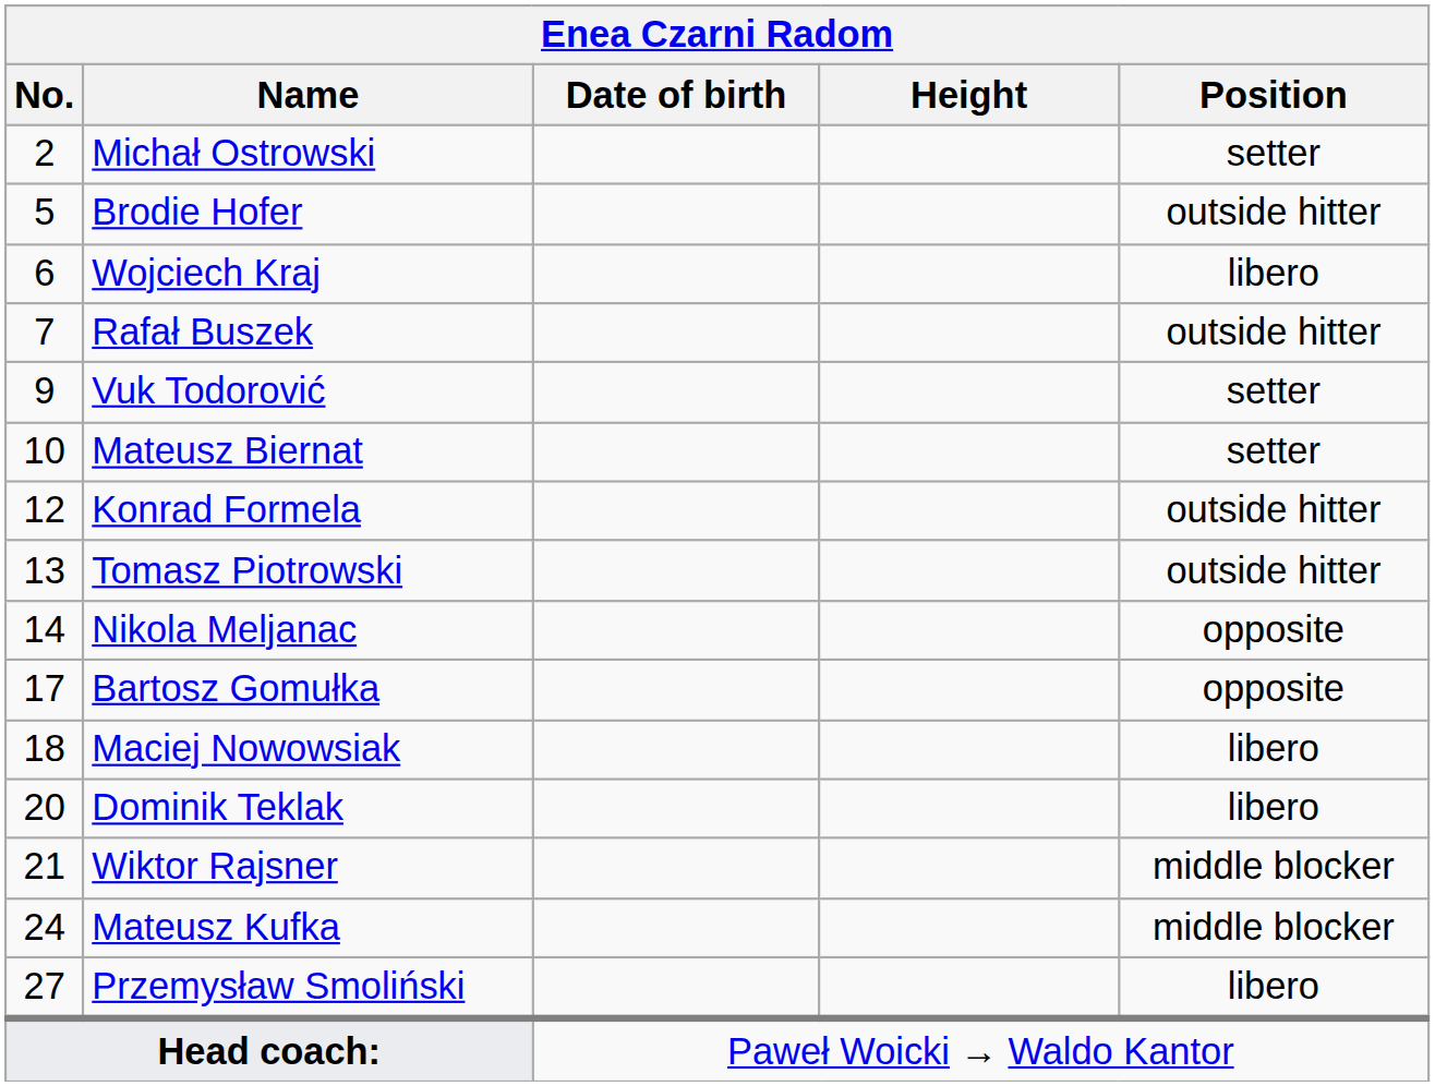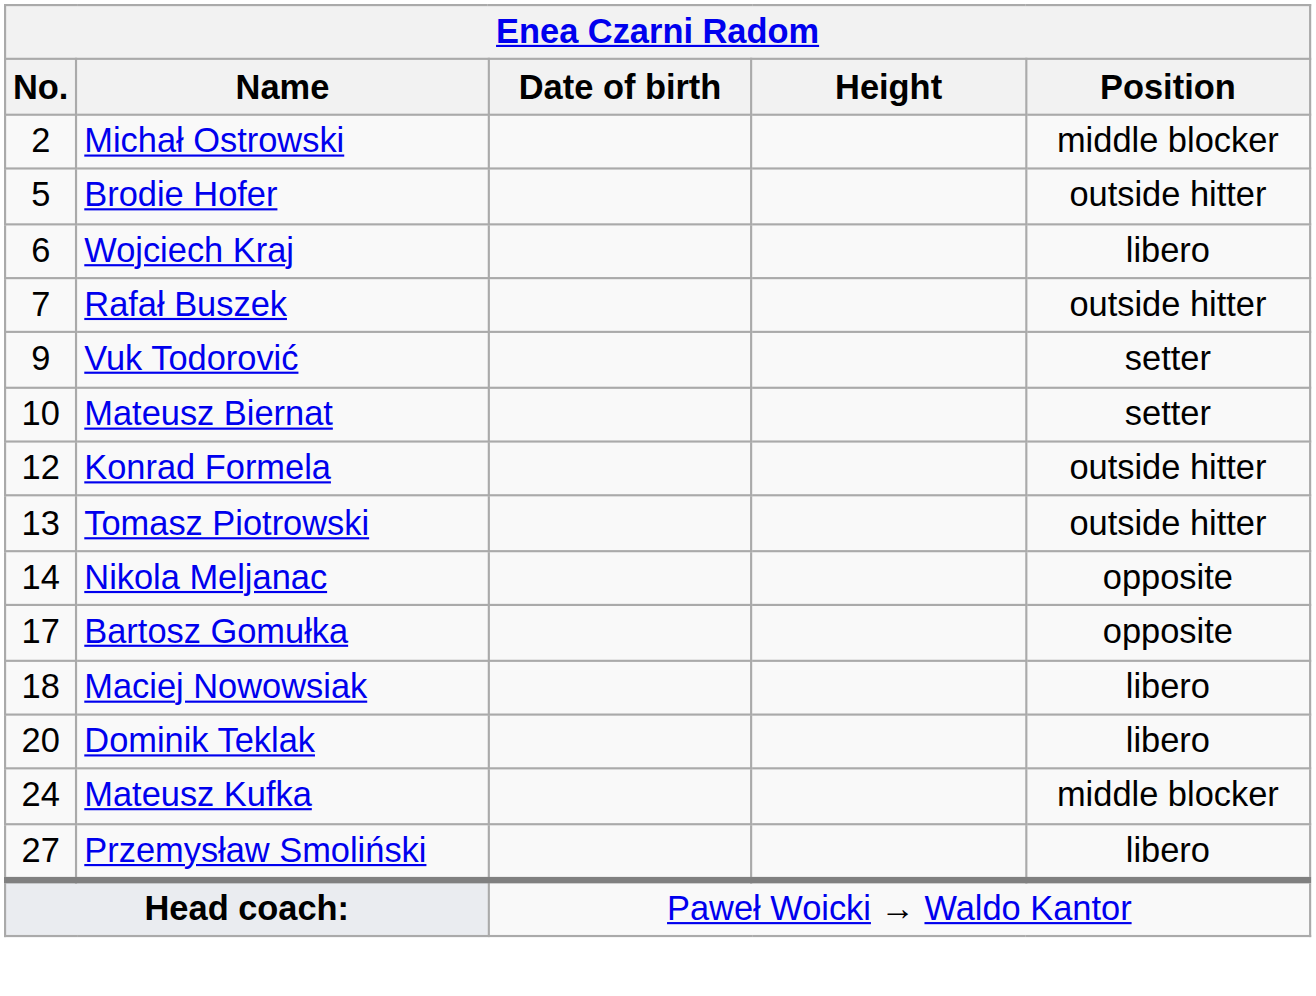 <table class="wikitable collapsible collapsed" style="font-size:100%; text-align:center">
 <tr>
 <th colspan=5 style="width:30em"><a href='#'>Enea Czarni Radom</a></th>
 </tr>
 <tr>
 <th>No.</th>
 <th style="width:15em">Name</th>
 <th style="width:10em">Date of birth</th>
 <th style="width:10em">Height</th>
 <th style="width:10em">Position</th>
 </tr>
 <tr>
 <td>2</td>
 <td align=left> <a href='#'>Michał Ostrowski</a></td>
 <td align=right></td>
 <td></td>
-<td>setter</td>
+<td>middle blocker</td>
 </tr>
 <tr>
 <td>5</td>
 <td align=left> <a href='#'>Brodie Hofer</a></td>
 <td align=right></td>
 <td></td>
 <td>outside hitter</td>
 </tr>
 <tr>
 <td>6</td>
 <td align=left> <a href='#'>Wojciech Kraj</a></td>
 <td align=right></td>
 <td></td>
 <td>libero</td>
 </tr>
 <tr>
 <td>7</td>
 <td align=left> <a href='#'>Rafał Buszek</a></td>
 <td align=right></td>
 <td></td>
 <td>outside hitter</td>
 </tr>
 <tr>
 <td>9</td>
 <td align=left> <a href='#'>Vuk Todorović</a></td>
 <td align=right></td>
 <td></td>
 <td>setter</td>
 </tr>
 <tr>
 <td>10</td>
 <td align=left> <a href='#'>Mateusz Biernat</a></td>
 <td align=right></td>
 <td></td>
 <td>setter</td>
 </tr>
 <tr>
 <td>12</td>
 <td align=left> <a href='#'>Konrad Formela</a></td>
 <td align=right></td>
 <td></td>
 <td>outside hitter</td>
 </tr>
 <tr>
 <td>13</td>
 <td align=left> <a href='#'>Tomasz Piotrowski</a></td>
 <td align=right></td>
 <td></td>
 <td>outside hitter</td>
 </tr>
 <tr>
 <td>14</td>
 <td align=left> <a href='#'>Nikola Meljanac</a></td>
 <td align=right></td>
 <td></td>
 <td>opposite</td>
 </tr>
 <tr>
 <td>17</td>
 <td align=left> <a href='#'>Bartosz Gomułka</a></td>
 <td align=right></td>
 <td></td>
 <td>opposite</td>
 </tr>
 <tr>
 <td>18</td>
 <td align=left> <a href='#'>Maciej Nowowsiak</a></td>
 <td align=right></td>
 <td></td>
 <td>libero</td>
 </tr>
 <tr>
 <td>20</td>
 <td align=left> <a href='#'>Dominik Teklak</a></td>
 <td align=right></td>
 <td></td>
 <td>libero</td>
 </tr>
 <tr>
-<td>21</td>
-<td align=left> <a href='#'>Wiktor Rajsner</a></td>
-<td align=right></td>
-<td></td>
-<td>middle blocker</td>
-</tr>
-<tr>
 <td>24</td>
 <td align=left> <a href='#'>Mateusz Kufka</a></td>
 <td align=right></td>
 <td></td>
 <td>middle blocker</td>
 </tr>
 <tr>
 <td>27</td>
 <td align=left> <a href='#'>Przemysław Smoliński</a></td>
 <td align=right></td>
 <td></td>
 <td>libero</td>
 </tr>
 <tr style="border-top: 3px solid grey">
 <td colspan=2 style="background:#EAECF0"><strong>Head coach:</strong></td>
 <td colspan=3> <a href='#'>Paweł Woicki</a> →  <a href='#'>Waldo Kantor</a></td>
 </tr>
 </table>
